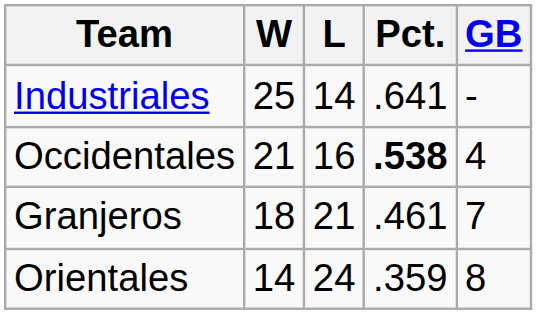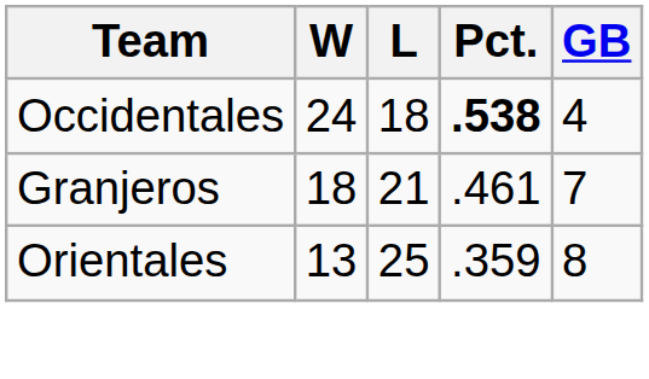 <table class="wikitable">
 <tr>
 <th>Team</th>
 <th>W</th>
 <th>L</th>
 <th>Pct.</th>
 <th><a href='#'>GB</a></th>
 </tr>
 <tr>
-<td><a href='#'>Industriales</a></td>
-<td>25</td>
-<td>14</td>
-<td>.641</td>
-<td>-</td>
-</tr>
-<tr>
 <td>Occidentales</td>
-<td>21</td>
-<td>16</td>
+<td>24</td>
+<td>18</td>
 <td><strong>.538</strong></td>
 <td>4</td>
 </tr>
 <tr>
 <td>Granjeros</td>
 <td>18</td>
 <td>21</td>
 <td>.461</td>
 <td>7</td>
 </tr>
 <tr>
 <td>Orientales</td>
-<td>14</td>
-<td>24</td>
+<td>13</td>
+<td>25</td>
 <td>.359</td>
 <td>8</td>
 </tr>
 </table>
